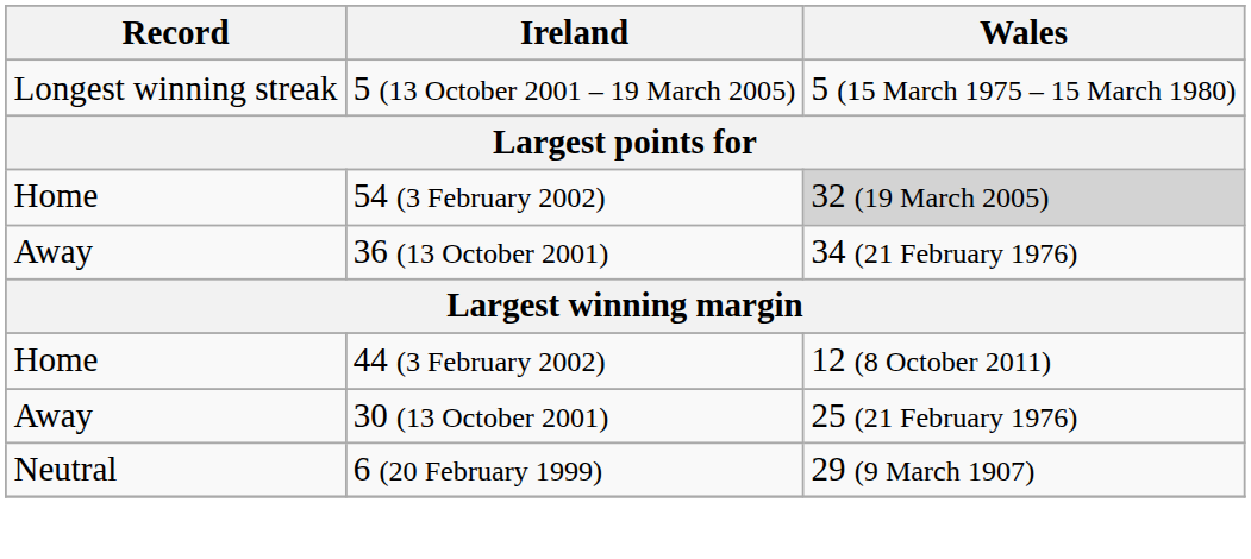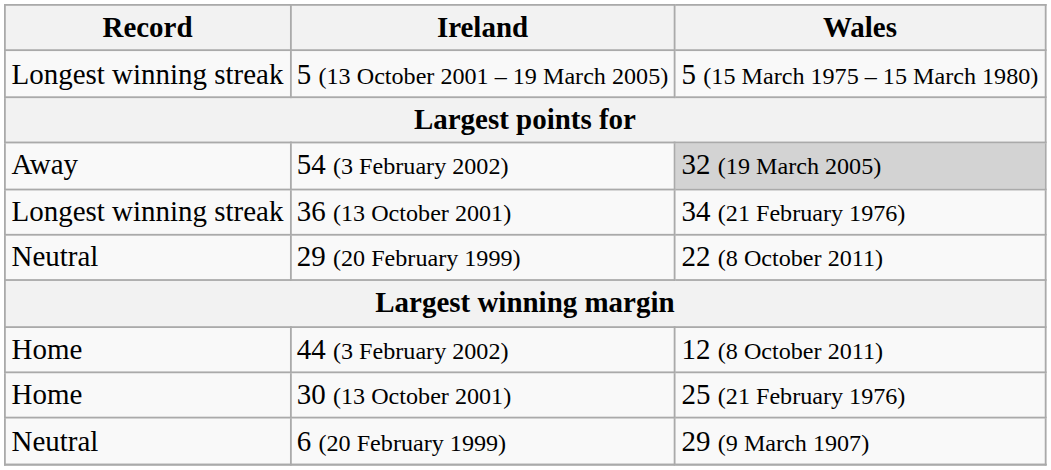 <table class="wikitable">
 <tr>
 <th>Record</th>
 <th>Ireland</th>
 <th>Wales</th>
 </tr>
 <tr>
 <td>Longest winning streak</td>
 <td>5 <small>(13 October 2001 – 19 March 2005)</small></td>
 <td>5 <small>(15 March 1975 – 15 March 1980)</small></td>
 </tr>
 <tr>
 <th colspan=3 align=center>Largest points for</th>
 </tr>
 <tr>
-<td>Home</td>
+<td>Away</td>
 <td>54 <small>(3 February 2002)</small></td>
 <td style="background: lightgrey;">32 <small>(19 March 2005)</small></td>
 </tr>
 <tr>
-<td>Away</td>
+<td>Longest winning streak</td>
 <td>36 <small>(13 October 2001)</small></td>
 <td>34 <small>(21 February 1976)</small></td>
+</tr>
+<tr>
+<td>Neutral</td>
+<td>29 <small>(20 February 1999)</small></td>
+<td>22 <small>(8 October 2011)</small></td>
 </tr>
 <tr>
 <th colspan=3 align=center>Largest winning margin</th>
 </tr>
 <tr>
 <td>Home</td>
 <td>44 <small>(3 February 2002)</small></td>
 <td>12 <small>(8 October 2011)</small></td>
 </tr>
 <tr>
-<td>Away</td>
+<td>Home</td>
 <td>30 <small>(13 October 2001)</small></td>
 <td>25 <small>(21 February 1976)</small></td>
 </tr>
 <tr>
 <td>Neutral</td>
 <td>6 <small>(20 February 1999)</small></td>
 <td>29 <small>(9 March 1907)</small></td>
 </tr>
 <tr>
 </tr>
 </table>
